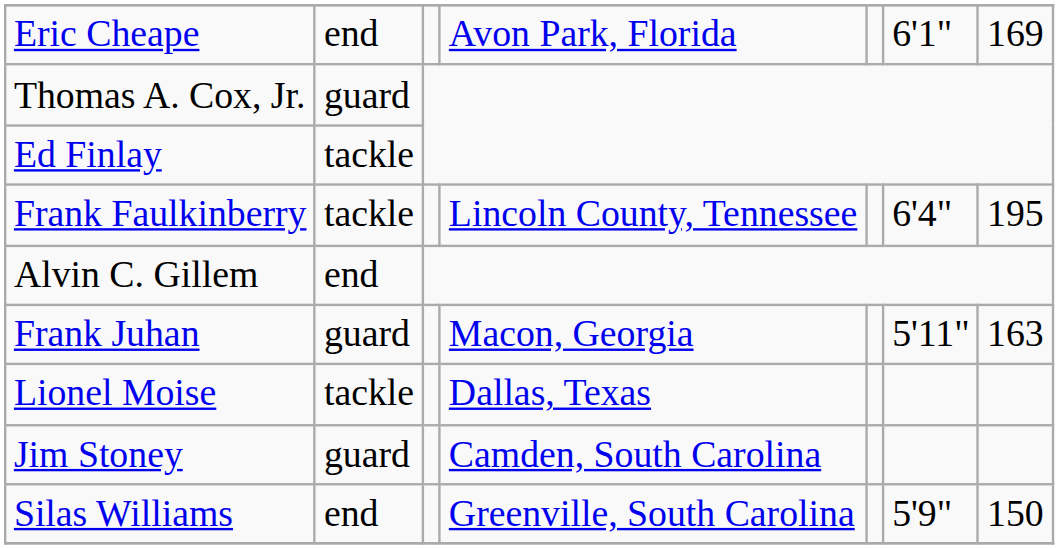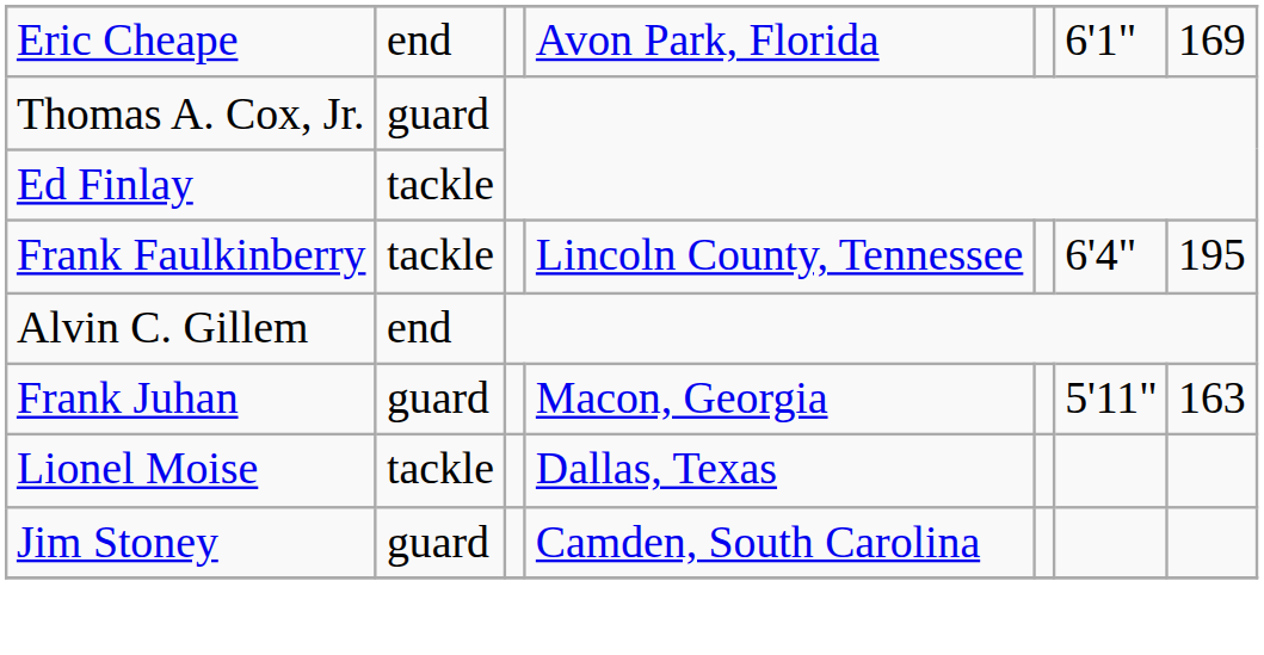 <table class="wikitable">
 <tr>
 </tr>
 <tr>
 <td><a href='#'>Eric Cheape</a></td>
 <td>end</td>
 <td></td>
 <td><a href='#'>Avon Park, Florida</a></td>
 <td></td>
 <td>6'1"</td>
 <td>169</td>
 </tr>
 <tr>
 <td>Thomas A. Cox, Jr.</td>
 <td>guard</td>
 </tr>
 <tr>
 <td><a href='#'>Ed Finlay</a></td>
 <td>tackle</td>
 </tr>
 <tr>
 <td><a href='#'>Frank Faulkinberry</a></td>
 <td>tackle</td>
 <td></td>
 <td><a href='#'>Lincoln County, Tennessee</a></td>
 <td></td>
 <td>6'4"</td>
 <td>195</td>
 </tr>
 <tr>
 <td>Alvin C. Gillem</td>
 <td>end</td>
 </tr>
 <tr>
 <td><a href='#'>Frank Juhan</a></td>
 <td>guard</td>
 <td></td>
 <td><a href='#'>Macon, Georgia</a></td>
 <td></td>
 <td>5'11"</td>
 <td>163</td>
 </tr>
 <tr>
 <td><a href='#'>Lionel Moise</a></td>
 <td>tackle</td>
 <td></td>
 <td><a href='#'>Dallas, Texas</a></td>
 <td></td>
 <td></td>
 <td></td>
 </tr>
 <tr>
 <td><a href='#'>Jim Stoney</a></td>
 <td>guard</td>
 <td></td>
 <td><a href='#'>Camden, South Carolina</a></td>
 <td></td>
 <td></td>
 <td></td>
 </tr>
 <tr>
-<td><a href='#'>Silas Williams</a></td>
-<td>end</td>
-<td></td>
-<td><a href='#'>Greenville, South Carolina</a></td>
-<td></td>
-<td>5'9"</td>
-<td>150</td>
-</tr>
-<tr>
 </tr>
 </table>
